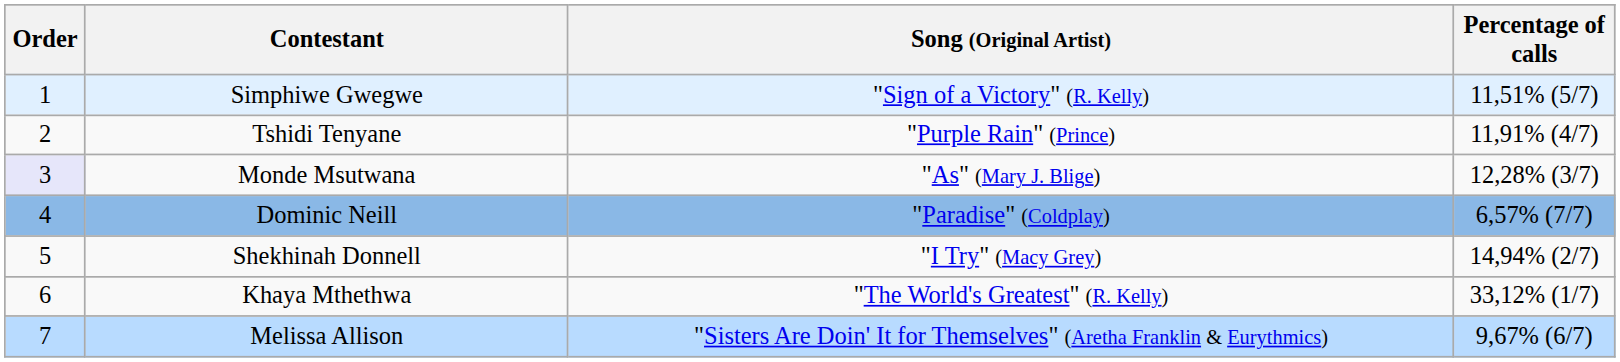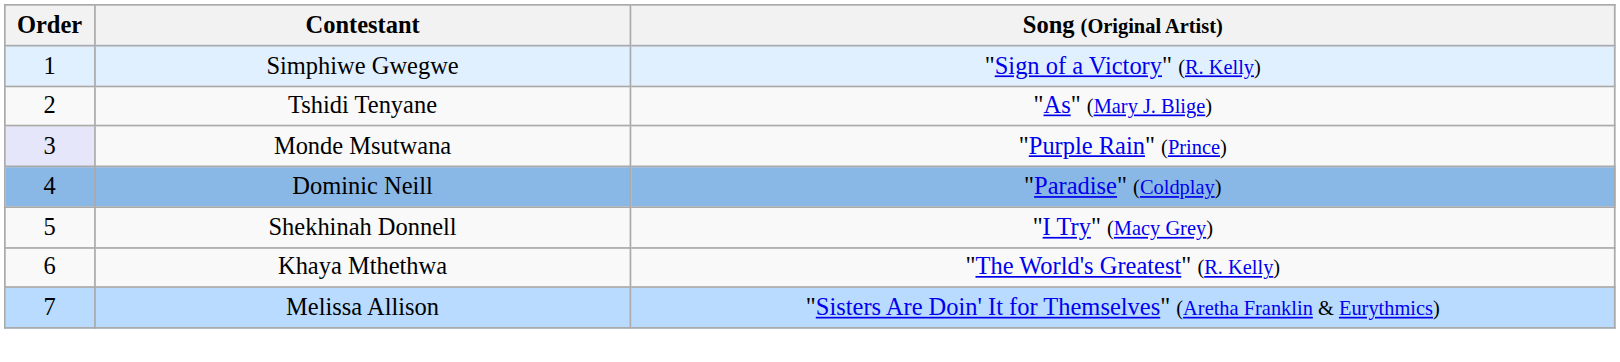 <table class="wikitable" style="font-size:90%; width:75%; text-align: center;">
 <tr>
 <th width="05%">Order</th>
 <th width="30%">Contestant</th>
 <th width="55%">Song <small>(Original Artist)</small></th>
-<th width="15%">Percentage of calls</th>
 </tr>
 <tr bgcolor="#E0F0FF">
 <td>1</td>
 <td>Simphiwe Gwegwe</td>
 <td>"<a href='#'>Sign of a Victory</a>" <small>(<a href='#'>R. Kelly</a>)</small></td>
-<td>11,51% (5/7)</td>
 </tr>
 <tr>
 <td>2</td>
 <td>Tshidi Tenyane</td>
-<td>"<a href='#'>Purple Rain</a>" <small>(<a href='#'>Prince</a>)</small></td>
-<td>11,91% (4/7)</td>
+<td>"<a href='#'>As</a>" <small>(<a href='#'>Mary J. Blige</a>)</small></td>
 </tr>
 <tr>
 <td style="background: lavender;">3</td>
 <td>Monde Msutwana</td>
-<td>"<a href='#'>As</a>" <small>(<a href='#'>Mary J. Blige</a>)</small></td>
-<td>12,28% (3/7)</td>
+<td>"<a href='#'>Purple Rain</a>" <small>(<a href='#'>Prince</a>)</small></td>
 </tr>
 <tr bgcolor="#8AB8E6">
 <td>4</td>
 <td>Dominic Neill</td>
 <td>"<a href='#'>Paradise</a>" <small>(<a href='#'>Coldplay</a>)</small></td>
-<td>6,57% (7/7)</td>
 </tr>
 <tr>
 <td>5</td>
 <td>Shekhinah Donnell</td>
 <td>"<a href='#'>I Try</a>" <small>(<a href='#'>Macy Grey</a>)</small></td>
-<td>14,94% (2/7)</td>
 </tr>
 <tr>
 <td>6</td>
 <td>Khaya Mthethwa</td>
 <td>"<a href='#'>The World's Greatest</a>" <small>(<a href='#'>R. Kelly</a>)</small></td>
-<td>33,12% (1/7)</td>
 </tr>
 <tr bgcolor="#B8DBFF">
 <td>7</td>
 <td>Melissa Allison</td>
 <td>"<a href='#'>Sisters Are Doin' It for Themselves</a>" <small>(<a href='#'>Aretha Franklin</a> & <a href='#'>Eurythmics</a>)</small></td>
-<td>9,67% (6/7)</td>
 </tr>
 </table>
